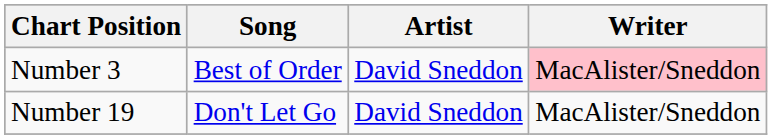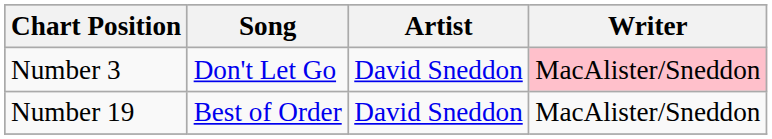 <table class="wikitable">
 <tr>
 <th>Chart Position</th>
 <th>Song</th>
 <th>Artist</th>
 <th>Writer</th>
 </tr>
 <tr>
 <td>Number 3</td>
-<td><a href='#'>Best of Order</a></td>
+<td><a href='#'>Don't Let Go</a></td>
 <td><a href='#'>David Sneddon</a></td>
 <td style="background: pink;">MacAlister/Sneddon</td>
 </tr>
 <tr>
 <td>Number 19</td>
-<td><a href='#'>Don't Let Go</a></td>
+<td><a href='#'>Best of Order</a></td>
 <td><a href='#'>David Sneddon</a></td>
 <td>MacAlister/Sneddon</td>
 </tr>
 </table>
